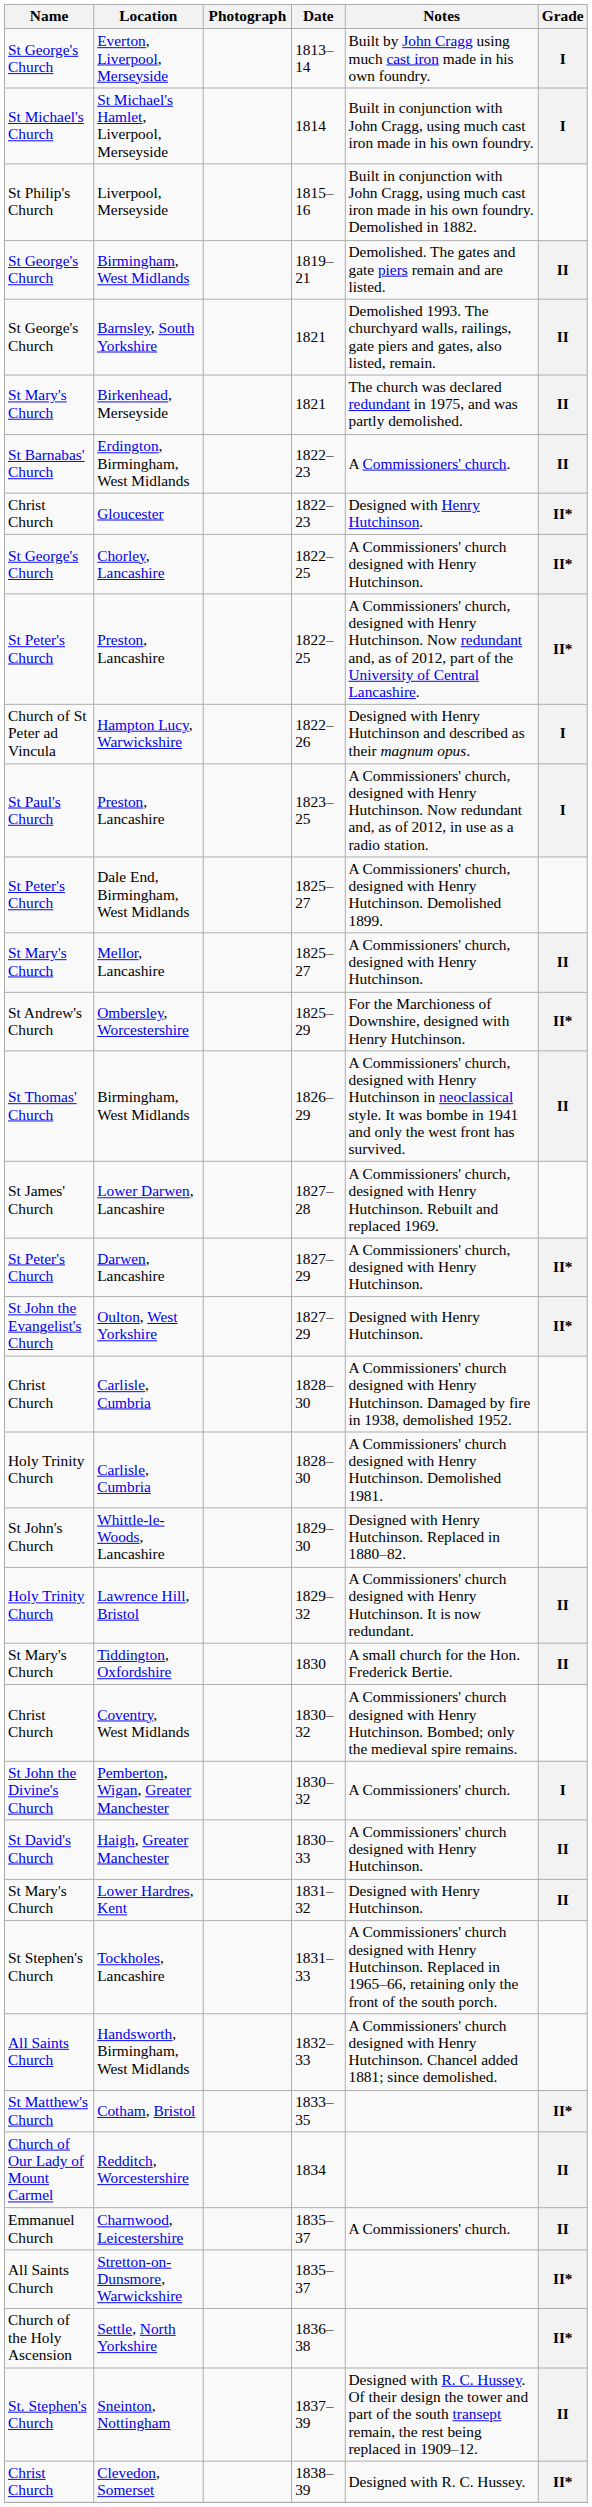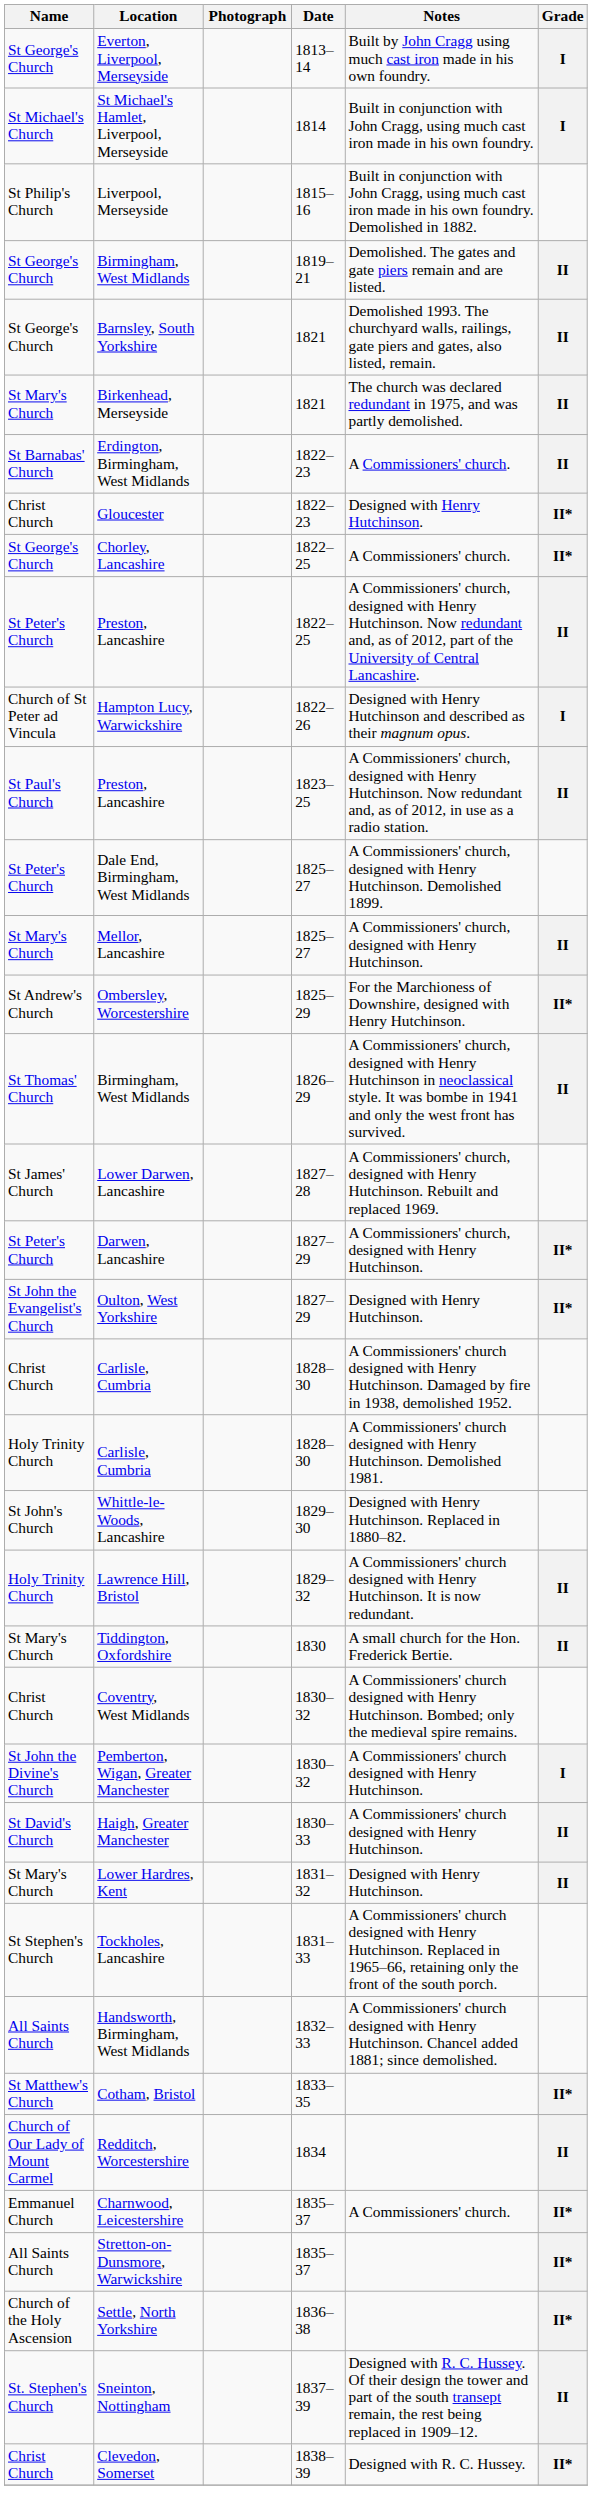 <table class="wikitable sortable">
 <tr>
 <th style="width:120px">Name</th>
 <th style="width:150px">Location</th>
 <th style="width:100px" class="unsortable">Photograph</th>
 <th style="width:80px">Date</th>
 <th style="width:550px" class="unsortable">Notes</th>
 <th style="width:24px">Grade</th>
 </tr>
 <tr>
 <td><a href='#'>St George's Church</a></td>
 <td><a href='#'>Everton</a>, <a href='#'>Liverpool</a>, <a href='#'>Merseyside</a><br><small></small></td>
 <td></td>
 <td>1813–14</td>
 <td>Built by <a href='#'>John Cragg</a> using much <a href='#'>cast iron</a> made in his own foundry.</td>
 <th>I</th>
 </tr>
 <tr>
 <td><a href='#'>St Michael's Church</a></td>
 <td><a href='#'>St Michael's Hamlet</a>, Liverpool, Merseyside<br><small></small></td>
 <td></td>
 <td>1814</td>
 <td>Built in conjunction with John Cragg, using much cast iron made in his own foundry.</td>
 <th>I</th>
 </tr>
 <tr>
 <td>St Philip's Church</td>
 <td>Liverpool, Merseyside</td>
 <td></td>
 <td>1815–16</td>
 <td>Built in conjunction with John Cragg, using much cast iron made in his own foundry. Demolished in 1882.</td>
 <td></td>
 </tr>
 <tr>
 <td><a href='#'>St George's Church</a></td>
 <td><a href='#'>Birmingham</a>,<br><a href='#'>West Midlands</a><br><small></small></td>
 <td></td>
 <td>1819–21</td>
 <td>Demolished.  The gates and gate <a href='#'>piers</a> remain and are listed.</td>
 <th>II</th>
 </tr>
 <tr>
 <td>St George's Church</td>
 <td><a href='#'>Barnsley</a>, <a href='#'>South Yorkshire</a><br><small></small></td>
 <td></td>
 <td>1821</td>
 <td> Demolished 1993. The churchyard walls, railings, gate piers and gates, also listed, remain.</td>
 <th>II</th>
 </tr>
 <tr>
 <td><a href='#'>St Mary's Church</a></td>
 <td><a href='#'>Birkenhead</a>, Merseyside<br><small></small></td>
 <td></td>
 <td>1821</td>
 <td>The church was declared <a href='#'>redundant</a> in 1975, and was partly demolished.</td>
 <th>II</th>
 </tr>
 <tr>
 <td><a href='#'>St Barnabas' Church</a></td>
 <td><a href='#'>Erdington</a>, Birmingham, West Midlands<br><small></small></td>
 <td></td>
 <td>1822–23</td>
 <td>A <a href='#'>Commissioners' church</a>.</td>
 <th>II</th>
 </tr>
 <tr>
 <td>Christ Church</td>
 <td><a href='#'>Gloucester</a><br><small></small></td>
 <td></td>
 <td>1822–23</td>
 <td>Designed with <a href='#'>Henry Hutchinson</a>.</td>
 <th>II*</th>
 </tr>
 <tr>
 <td><a href='#'>St George's Church</a></td>
 <td><a href='#'>Chorley</a>, <a href='#'>Lancashire</a><br><small></small></td>
 <td></td>
 <td>1822–25</td>
-<td>A Commissioners' church designed with Henry Hutchinson.</td>
+<td>A Commissioners' church.</td>
 <th>II*</th>
 </tr>
 <tr>
 <td><a href='#'>St Peter's Church</a></td>
 <td><a href='#'>Preston</a>, Lancashire<br><small></small></td>
 <td></td>
 <td>1822–25</td>
 <td>A Commissioners' church, designed with Henry Hutchinson.  Now <a href='#'>redundant</a> and, as of 2012, part of the <a href='#'>University of Central Lancashire</a>.</td>
-<th>II*</th>
+<th>II</th>
 </tr>
 <tr>
 <td>Church of St Peter ad Vincula</td>
 <td><a href='#'>Hampton Lucy</a>, <a href='#'>Warwickshire</a><br><small></small></td>
 <td></td>
 <td>1822–26</td>
 <td>Designed with Henry Hutchinson and described as their <em>magnum opus</em>.</td>
 <th>I</th>
 </tr>
 <tr>
 <td><a href='#'>St Paul's Church</a></td>
 <td><a href='#'>Preston</a>, Lancashire<br><small></small></td>
 <td></td>
 <td>1823–25</td>
 <td>A Commissioners' church, designed with Henry Hutchinson.  Now redundant and, as of 2012, in use as a radio station.</td>
-<th>I</th>
+<th>II</th>
 </tr>
 <tr>
 <td><a href='#'>St Peter's Church</a></td>
 <td>Dale End, Birmingham,<br>West Midlands</td>
 <td></td>
 <td>1825–27</td>
 <td>A Commissioners' church, designed with Henry Hutchinson.  Demolished 1899.</td>
 <td></td>
 </tr>
 <tr>
 <td><a href='#'>St Mary's Church</a></td>
 <td><a href='#'>Mellor</a>, Lancashire<br><small></small></td>
 <td></td>
 <td>1825–27</td>
 <td>A Commissioners' church, designed with Henry Hutchinson.</td>
 <th>II</th>
 </tr>
 <tr>
 <td>St Andrew's Church</td>
 <td><a href='#'>Ombersley</a>, <a href='#'>Worcestershire</a><br><small></small></td>
 <td></td>
 <td>1825–29</td>
 <td>For the Marchioness of Downshire, designed with Henry Hutchinson.</td>
 <th>II*</th>
 </tr>
 <tr>
 <td><a href='#'>St Thomas' Church</a></td>
 <td>Birmingham,<br>West Midlands<br><small></small></td>
 <td></td>
 <td>1826–29</td>
 <td>A Commissioners' church, designed with Henry Hutchinson in <a href='#'>neoclassical</a> style.  It was bombe in 1941 and only the west front has survived.</td>
 <th>II</th>
 </tr>
 <tr>
 <td>St James' Church</td>
 <td><a href='#'>Lower Darwen</a>, Lancashire<br><small></small></td>
 <td></td>
 <td>1827–28</td>
 <td>A Commissioners' church, designed with Henry Hutchinson.  Rebuilt and replaced 1969.</td>
 <td></td>
 </tr>
 <tr>
 <td><a href='#'>St Peter's Church</a></td>
 <td><a href='#'>Darwen</a>, Lancashire<br><small></small></td>
 <td></td>
 <td>1827–29</td>
 <td>A Commissioners' church, designed with Henry Hutchinson.</td>
 <th>II*</th>
 </tr>
 <tr>
 <td><a href='#'>St John the Evangelist's Church</a></td>
 <td><a href='#'>Oulton</a>, <a href='#'>West Yorkshire</a><br><small></small></td>
 <td></td>
 <td>1827–29</td>
 <td>Designed with Henry Hutchinson.</td>
 <th>II*</th>
 </tr>
 <tr>
 <td>Christ Church</td>
 <td><a href='#'>Carlisle</a>, <a href='#'>Cumbria</a></td>
 <td></td>
 <td>1828–30</td>
 <td>A Commissioners' church designed with Henry Hutchinson.  Damaged by fire in 1938, demolished 1952.</td>
 <td></td>
 </tr>
 <tr>
 <td>Holy Trinity Church</td>
 <td><br><a href='#'>Carlisle</a>, <a href='#'>Cumbria</a><br><small></small></td>
 <td></td>
 <td>1828–30</td>
 <td>A Commissioners' church designed with Henry Hutchinson.  Demolished 1981.</td>
 <td></td>
 </tr>
 <tr>
 <td>St John's Church</td>
 <td><a href='#'>Whittle-le-Woods</a>, Lancashire<br><small></small></td>
 <td></td>
 <td>1829–30</td>
 <td>Designed with Henry Hutchinson.  Replaced in 1880–82.</td>
 <td></td>
 </tr>
 <tr>
 <td><a href='#'>Holy Trinity Church</a></td>
 <td><a href='#'>Lawrence Hill</a>, <a href='#'>Bristol</a><br><small></small></td>
 <td></td>
 <td>1829–32</td>
 <td>A Commissioners' church designed with Henry Hutchinson.  It is now redundant.</td>
 <th>II</th>
 </tr>
 <tr>
 <td>St Mary's Church</td>
 <td><a href='#'>Tiddington</a>, <a href='#'>Oxfordshire</a><br><small></small></td>
 <td></td>
 <td>1830</td>
 <td>A small church for the Hon. Frederick Bertie.</td>
 <th>II</th>
 </tr>
 <tr>
 <td>Christ Church</td>
 <td><a href='#'>Coventry</a>,<br>West Midlands</td>
 <td></td>
 <td>1830–32</td>
 <td>A Commissioners' church designed with Henry Hutchinson.  Bombed; only the medieval spire remains.</td>
 <td></td>
 </tr>
 <tr>
 <td><a href='#'>St John the Divine's Church</a></td>
 <td><a href='#'>Pemberton</a>, <a href='#'>Wigan</a>, <a href='#'>Greater Manchester</a><br><small></small></td>
 <td></td>
 <td>1830–32</td>
-<td>A Commissioners' church.</td>
+<td>A Commissioners' church designed with Henry Hutchinson.</td>
 <th>I</th>
 </tr>
 <tr>
 <td><a href='#'>St David's Church</a></td>
 <td><a href='#'>Haigh</a>, <a href='#'>Greater Manchester</a><br><small></small></td>
 <td></td>
 <td>1830–33</td>
 <td>A Commissioners' church designed with Henry Hutchinson.</td>
 <th>II</th>
 </tr>
 <tr>
 <td>St Mary's Church</td>
 <td><a href='#'>Lower Hardres</a>, <a href='#'>Kent</a><br><small></small></td>
 <td></td>
 <td>1831–32</td>
 <td>Designed with Henry Hutchinson.</td>
 <th>II</th>
 </tr>
 <tr>
 <td>St Stephen's Church</td>
 <td><a href='#'>Tockholes</a>, Lancashire<br><small></small></td>
 <td></td>
 <td>1831–33</td>
 <td>A Commissioners' church designed with Henry Hutchinson.  Replaced in 1965–66, retaining only the front of the south porch.</td>
 <td></td>
 </tr>
 <tr>
 <td><a href='#'>All Saints Church</a></td>
 <td><a href='#'>Handsworth</a>, Birmingham,<br>West Midlands</td>
 <td></td>
 <td>1832–33</td>
 <td>A Commissioners' church designed with Henry Hutchinson.  Chancel added 1881; since demolished.</td>
 <td></td>
 </tr>
 <tr>
 <td><a href='#'>St Matthew's Church</a></td>
 <td><a href='#'>Cotham</a>, <a href='#'>Bristol</a><br><small></small></td>
 <td></td>
 <td>1833–35</td>
 <td></td>
 <th>II*</th>
 </tr>
 <tr>
 <td><a href='#'>Church of Our Lady of Mount Carmel</a></td>
 <td><a href='#'>Redditch</a>, <a href='#'>Worcestershire</a><br><small></small></td>
 <td></td>
 <td>1834</td>
 <td></td>
 <th>II</th>
 </tr>
 <tr>
 <td>Emmanuel Church</td>
 <td><a href='#'>Charnwood</a>, <a href='#'>Leicestershire</a><br><small></small></td>
 <td></td>
 <td>1835–37</td>
 <td>A Commissioners' church.</td>
-<th>II</th>
+<th>II*</th>
 </tr>
 <tr>
 <td>All Saints Church</td>
 <td><a href='#'>Stretton-on-Dunsmore</a>, <a href='#'>Warwickshire</a><br><small></small></td>
 <td></td>
 <td>1835–37</td>
 <td></td>
 <th>II*</th>
 </tr>
 <tr>
 <td>Church of the Holy Ascension</td>
 <td><a href='#'>Settle</a>, <a href='#'>North Yorkshire</a><br><small></small></td>
 <td></td>
 <td>1836–38</td>
 <td></td>
 <th>II*</th>
 </tr>
 <tr>
 <td><a href='#'>St. Stephen's Church</a></td>
 <td><a href='#'>Sneinton</a>, <a href='#'>Nottingham</a><br><small></small></td>
 <td></td>
 <td>1837–39</td>
 <td>Designed with <a href='#'>R. C. Hussey</a>.  Of their design the tower and part of the south <a href='#'>transept</a> remain, the rest being replaced in 1909–12.</td>
 <th>II</th>
 </tr>
 <tr>
 <td><a href='#'>Christ Church</a></td>
 <td><a href='#'>Clevedon</a>, <a href='#'>Somerset</a><br><small></small></td>
 <td></td>
 <td>1838–39</td>
 <td>Designed with R. C. Hussey.</td>
 <th>II*</th>
 </tr>
 <tr>
 </tr>
 </table>
